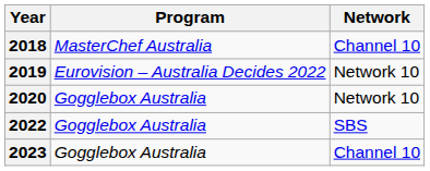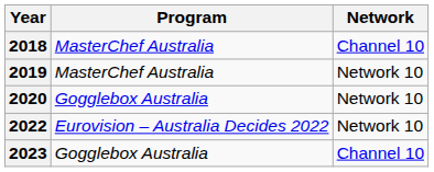 <table class="wikitable plainrowheaders">
 <tr>
 <th>Year</th>
 <th>Program</th>
 <th>Network</th>
 </tr>
 <tr>
 <th scope="row">2018</th>
 <td><em><a href='#'>MasterChef Australia</a></em></td>
 <td><a href='#'>Channel 10</a></td>
 </tr>
 <tr>
 <th scope="row">2019</th>
-<td><em><a href='#'>Eurovision – Australia Decides 2022</a></em></td>
+<td><em>MasterChef Australia</em></td>
 <td>Network 10</td>
 </tr>
 <tr>
 <th scope="row">2020</th>
 <td><em><a href='#'>Gogglebox Australia</a></em></td>
 <td>Network 10</td>
 </tr>
 <tr>
 <th scope="row">2022</th>
-<td><em><a href='#'>Gogglebox Australia</a></em></td>
-<td><a href='#'>SBS</a></td>
+<td><em><a href='#'>Eurovision – Australia Decides 2022</a></em></td>
+<td>Network 10</td>
 </tr>
 <tr>
 <th scope="row">2023</th>
 <td><em>Gogglebox Australia</em></td>
 <td><a href='#'>Channel 10</a></td>
 </tr>
 </table>
